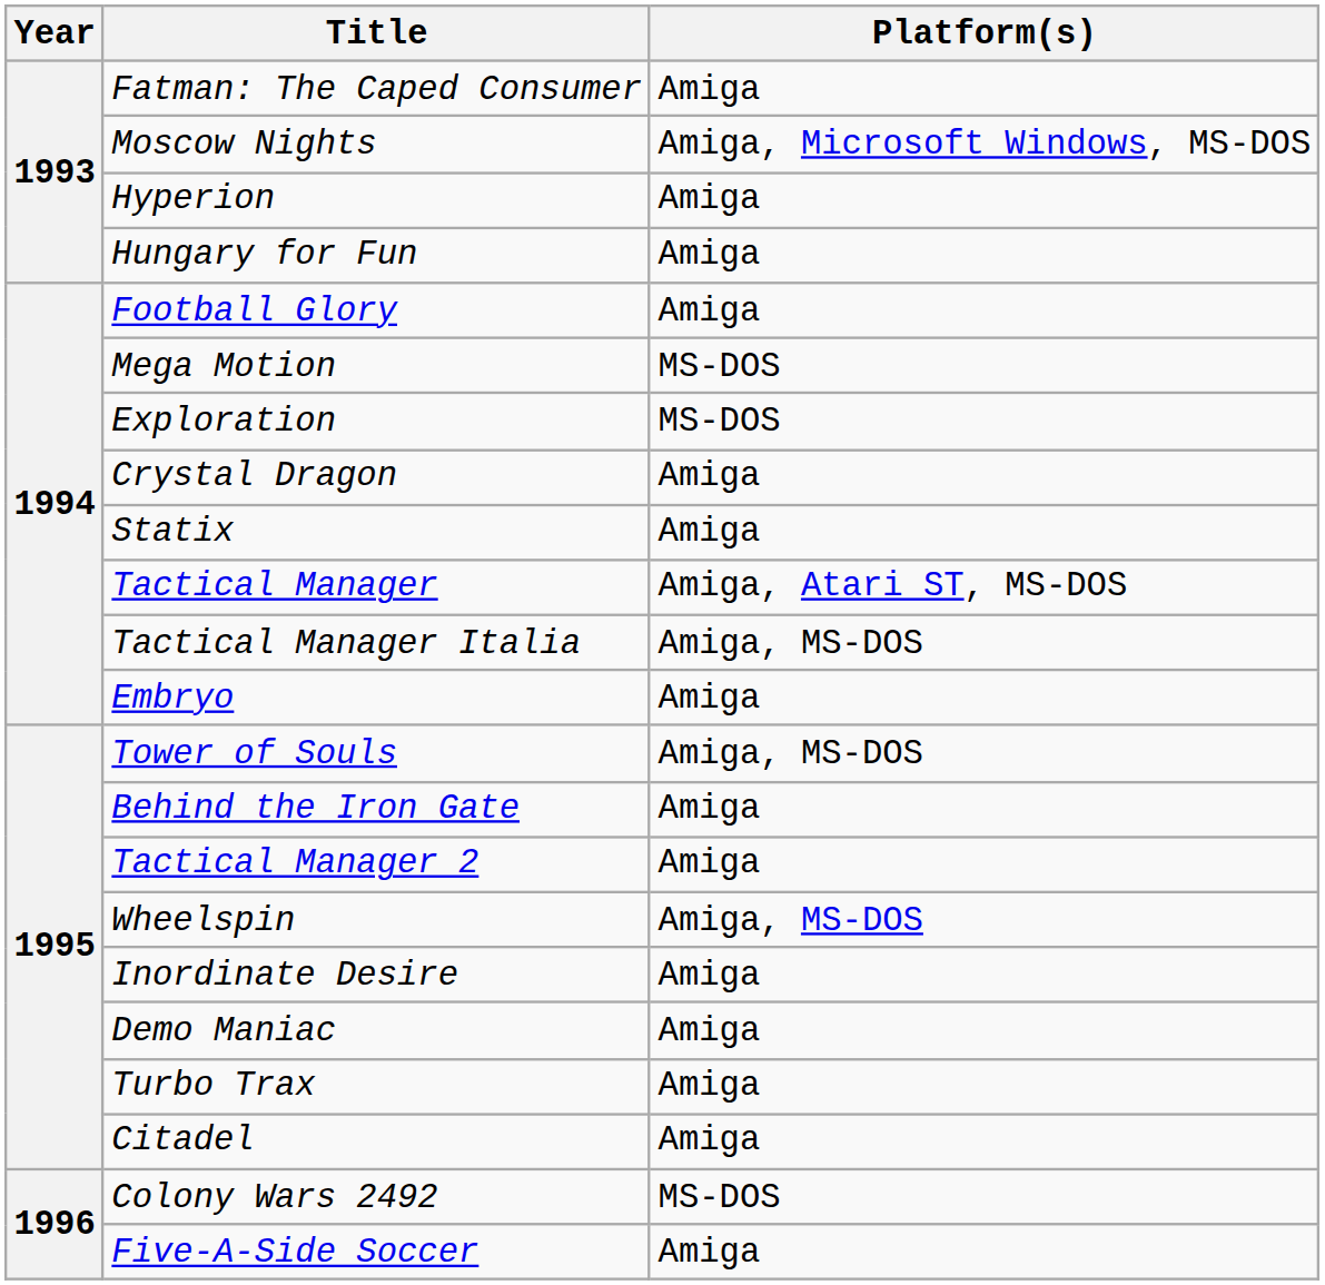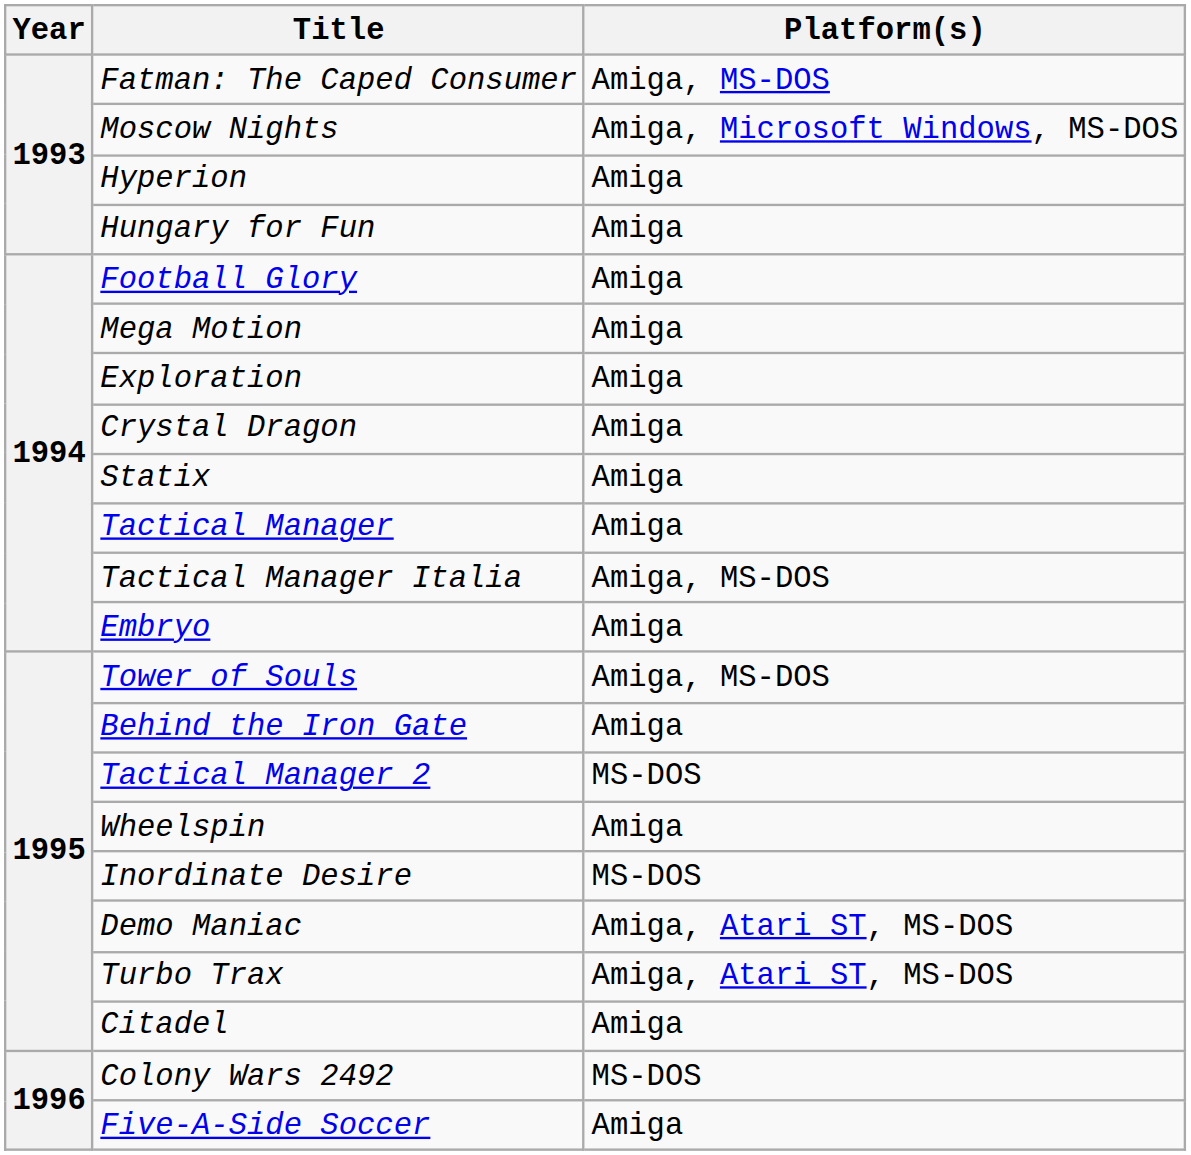 <table class="wikitable sortable plainrowheaders">
 <tr>
 <th scope="col">Year</th>
 <th scope="col">Title</th>
 <th scope="col">Platform(s)</th>
 </tr>
 <tr>
 <th scope="row" rowspan="4">1993</th>
 <td><em>Fatman: The Caped Consumer</em></td>
-<td>Amiga</td>
+<td>Amiga, <a href='#'>MS-DOS</a></td>
 </tr>
 <tr>
 <td><em>Moscow Nights</em></td>
 <td>Amiga, <a href='#'>Microsoft Windows</a>, MS-DOS</td>
 </tr>
 <tr>
 <td><em>Hyperion</em></td>
 <td>Amiga</td>
 </tr>
 <tr>
 <td><em>Hungary for Fun</em></td>
 <td>Amiga</td>
 </tr>
 <tr>
 <th scope="row" rowspan="8">1994</th>
 <td><em><a href='#'>Football Glory</a></em></td>
 <td>Amiga</td>
 </tr>
 <tr>
 <td><em>Mega Motion</em></td>
-<td>MS-DOS</td>
+<td>Amiga</td>
 </tr>
 <tr>
 <td><em>Exploration</em></td>
-<td>MS-DOS</td>
+<td>Amiga</td>
 </tr>
 <tr>
 <td><em>Crystal Dragon</em></td>
 <td>Amiga</td>
 </tr>
 <tr>
 <td><em>Statix</em></td>
 <td>Amiga</td>
 </tr>
 <tr>
 <td><em><a href='#'>Tactical Manager</a></em></td>
-<td>Amiga, <a href='#'>Atari ST</a>, MS-DOS</td>
+<td>Amiga</td>
 </tr>
 <tr>
 <td><em>Tactical Manager Italia</em></td>
 <td>Amiga, MS-DOS</td>
 </tr>
 <tr>
 <td><em><a href='#'>Embryo</a></em></td>
 <td>Amiga</td>
 </tr>
 <tr>
 <th scope="row" rowspan="8">1995</th>
 <td><em><a href='#'>Tower of Souls</a></em></td>
 <td>Amiga, MS-DOS</td>
 </tr>
 <tr>
 <td><em><a href='#'>Behind the Iron Gate</a></em></td>
 <td>Amiga</td>
 </tr>
 <tr>
 <td><em><a href='#'>Tactical Manager 2</a></em></td>
+<td>MS-DOS</td>
+</tr>
+<tr>
+<td><em>Wheelspin</em></td>
 <td>Amiga</td>
 </tr>
 <tr>
-<td><em>Wheelspin</em></td>
-<td>Amiga, <a href='#'>MS-DOS</a></td>
-</tr>
-<tr>
 <td><em>Inordinate Desire</em></td>
-<td>Amiga</td>
+<td>MS-DOS</td>
 </tr>
 <tr>
 <td><em>Demo Maniac</em></td>
-<td>Amiga</td>
+<td>Amiga, <a href='#'>Atari ST</a>, MS-DOS</td>
 </tr>
 <tr>
 <td><em>Turbo Trax</em></td>
-<td>Amiga</td>
+<td>Amiga, <a href='#'>Atari ST</a>, MS-DOS</td>
 </tr>
 <tr>
 <td><em>Citadel</em></td>
 <td>Amiga</td>
 </tr>
 <tr>
 <th scope="row" rowspan="2">1996</th>
 <td><em>Colony Wars 2492</em></td>
 <td>MS-DOS</td>
 </tr>
 <tr>
 <td><em><a href='#'>Five-A-Side Soccer</a></em></td>
 <td>Amiga</td>
 </tr>
 </table>
